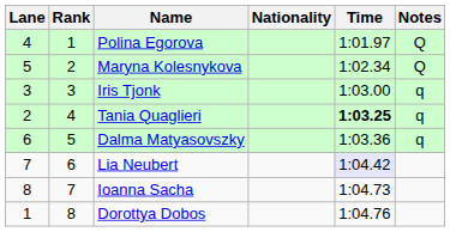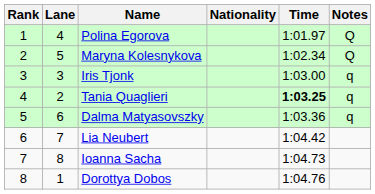 <table class="wikitable sortable" style="text-align:center">
 <tr>
+<th>Rank</th>
 <th>Lane</th>
-<th>Rank</th>
 <th>Name</th>
 <th>Nationality</th>
 <th>Time</th>
 <th>Notes</th>
 </tr>
 <tr bgcolor=ccffcc>
+<td>1</td>
 <td>4</td>
-<td>1</td>
 <td align=left><a href='#'>Polina Egorova</a></td>
 <td align=left></td>
 <td>1:01.97</td>
 <td>Q</td>
 </tr>
 <tr bgcolor=ccffcc>
+<td>2</td>
 <td>5</td>
-<td>2</td>
 <td align=left><a href='#'>Maryna Kolesnykova</a></td>
 <td align=left></td>
 <td>1:02.34</td>
 <td>Q</td>
 </tr>
 <tr bgcolor=ccffcc>
 <td>3</td>
 <td>3</td>
 <td align=left><a href='#'>Iris Tjonk</a></td>
 <td align=left></td>
 <td>1:03.00</td>
 <td>q</td>
 </tr>
 <tr bgcolor=ccffcc>
+<td>4</td>
 <td>2</td>
-<td>4</td>
 <td align=left><a href='#'>Tania Quaglieri</a></td>
 <td align=left></td>
 <td><strong>1:03.25</strong></td>
 <td>q</td>
 </tr>
 <tr bgcolor=ccffcc>
+<td>5</td>
 <td>6</td>
-<td>5</td>
 <td align=left><a href='#'>Dalma Matyasovszky</a></td>
 <td align=left></td>
 <td>1:03.36</td>
 <td>q</td>
 </tr>
 <tr>
+<td>6</td>
 <td>7</td>
-<td>6</td>
 <td align=left><a href='#'>Lia Neubert</a></td>
 <td align=left></td>
-<td style="background: lavender;">1:04.42</td>
+<td>1:04.42</td>
 <td></td>
 </tr>
 <tr>
+<td>7</td>
 <td>8</td>
-<td>7</td>
 <td align=left><a href='#'>Ioanna Sacha</a></td>
 <td align=left></td>
 <td>1:04.73</td>
 <td></td>
 </tr>
 <tr>
+<td>8</td>
 <td>1</td>
-<td>8</td>
 <td align=left><a href='#'>Dorottya Dobos</a></td>
 <td align=left></td>
 <td>1:04.76</td>
 <td></td>
 </tr>
 </table>
